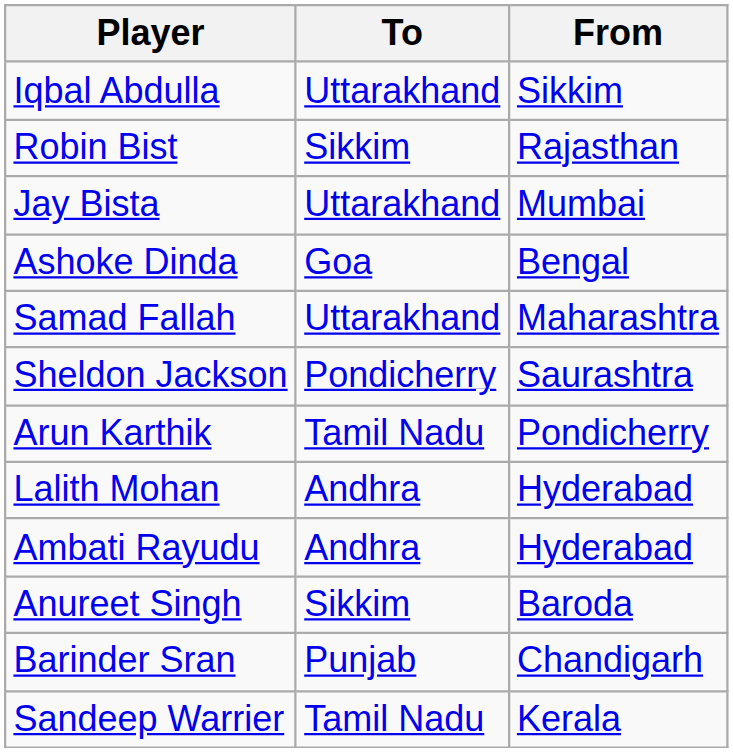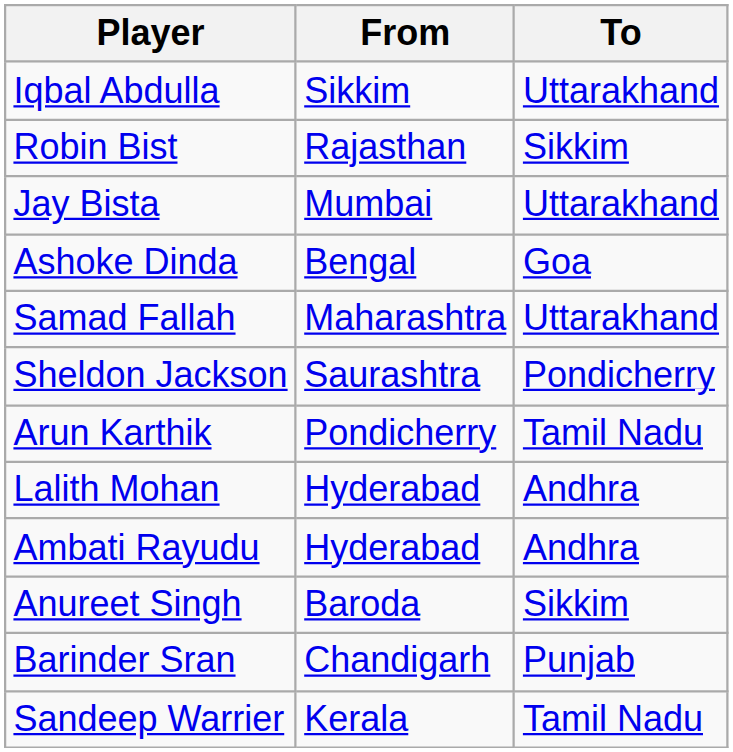 <table class="wikitable">
 <tr>
 <th>Player</th>
+<th>From</th>
 <th>To</th>
-<th>From</th>
 </tr>
 <tr>
 <td><a href='#'>Iqbal Abdulla</a></td>
+<td><a href='#'>Sikkim</a></td>
 <td><a href='#'>Uttarakhand</a></td>
+</tr>
+<tr>
+<td><a href='#'>Robin Bist</a></td>
+<td><a href='#'>Rajasthan</a></td>
 <td><a href='#'>Sikkim</a></td>
 </tr>
 <tr>
-<td><a href='#'>Robin Bist</a></td>
-<td><a href='#'>Sikkim</a></td>
-<td><a href='#'>Rajasthan</a></td>
-</tr>
-<tr>
 <td><a href='#'>Jay Bista</a></td>
+<td><a href='#'>Mumbai</a></td>
 <td><a href='#'>Uttarakhand</a></td>
-<td><a href='#'>Mumbai</a></td>
 </tr>
 <tr>
 <td><a href='#'>Ashoke Dinda</a></td>
+<td><a href='#'>Bengal</a></td>
 <td><a href='#'>Goa</a></td>
-<td><a href='#'>Bengal</a></td>
 </tr>
 <tr>
 <td><a href='#'>Samad Fallah</a></td>
+<td><a href='#'>Maharashtra</a></td>
 <td><a href='#'>Uttarakhand</a></td>
-<td><a href='#'>Maharashtra</a></td>
 </tr>
 <tr>
 <td><a href='#'>Sheldon Jackson</a></td>
+<td><a href='#'>Saurashtra</a></td>
 <td><a href='#'>Pondicherry</a></td>
-<td><a href='#'>Saurashtra</a></td>
 </tr>
 <tr>
 <td><a href='#'>Arun Karthik</a></td>
+<td><a href='#'>Pondicherry</a></td>
 <td><a href='#'>Tamil Nadu</a></td>
-<td><a href='#'>Pondicherry</a></td>
 </tr>
 <tr>
 <td><a href='#'>Lalith Mohan</a></td>
+<td><a href='#'>Hyderabad</a></td>
 <td><a href='#'>Andhra</a></td>
-<td><a href='#'>Hyderabad</a></td>
 </tr>
 <tr>
 <td><a href='#'>Ambati Rayudu</a></td>
+<td><a href='#'>Hyderabad</a></td>
 <td><a href='#'>Andhra</a></td>
-<td><a href='#'>Hyderabad</a></td>
 </tr>
 <tr>
 <td><a href='#'>Anureet Singh</a></td>
+<td><a href='#'>Baroda</a></td>
 <td><a href='#'>Sikkim</a></td>
-<td><a href='#'>Baroda</a></td>
 </tr>
 <tr>
 <td><a href='#'>Barinder Sran</a></td>
+<td><a href='#'>Chandigarh</a></td>
 <td><a href='#'>Punjab</a></td>
-<td><a href='#'>Chandigarh</a></td>
 </tr>
 <tr>
 <td><a href='#'>Sandeep Warrier</a></td>
+<td><a href='#'>Kerala</a></td>
 <td><a href='#'>Tamil Nadu</a></td>
-<td><a href='#'>Kerala</a></td>
 </tr>
 </table>
